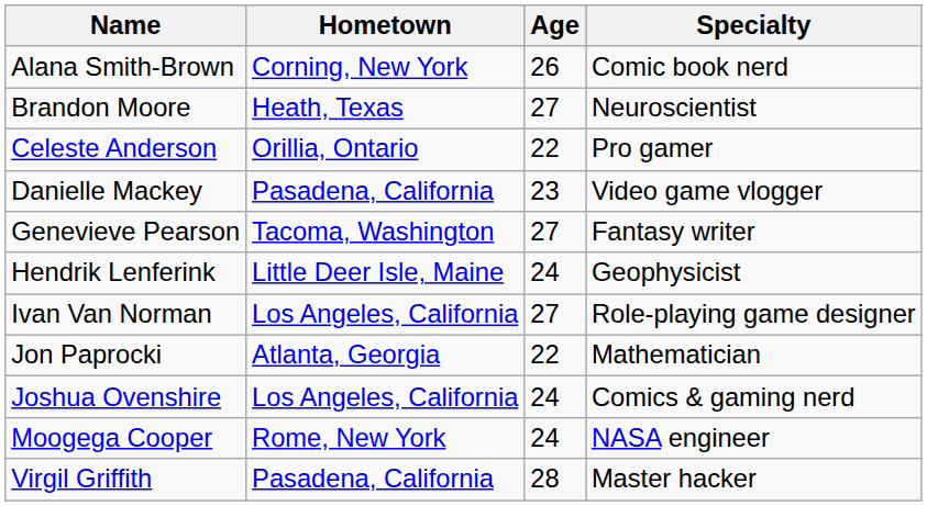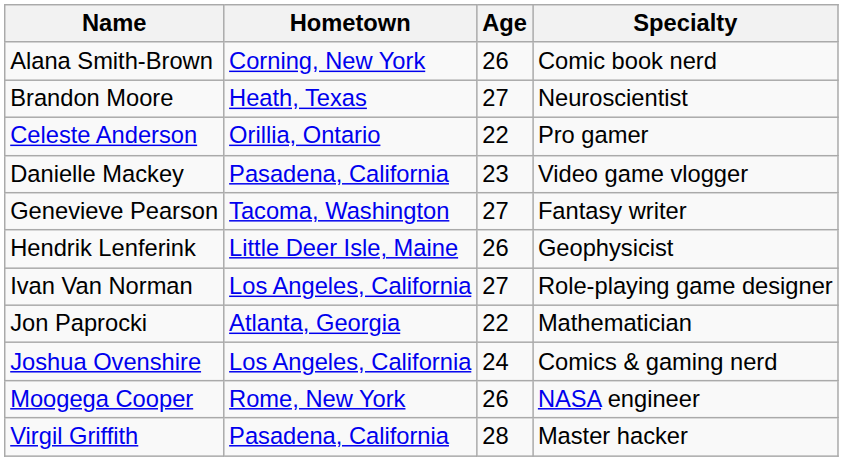 <table class="wikitable sortable">
 <tr>
 <th>Name</th>
 <th>Hometown</th>
 <th>Age</th>
 <th>Specialty</th>
 </tr>
 <tr>
 <td>Alana Smith-Brown</td>
 <td><a href='#'>Corning, New York</a></td>
 <td>26</td>
 <td>Comic book nerd</td>
 </tr>
 <tr>
 <td>Brandon Moore</td>
 <td><a href='#'>Heath, Texas</a></td>
 <td>27</td>
 <td>Neuroscientist</td>
 </tr>
 <tr>
 <td><a href='#'>Celeste Anderson</a></td>
 <td><a href='#'>Orillia, Ontario</a></td>
 <td>22</td>
 <td>Pro gamer</td>
 </tr>
 <tr>
 <td>Danielle Mackey</td>
 <td><a href='#'>Pasadena, California</a></td>
 <td>23</td>
 <td>Video game vlogger</td>
 </tr>
 <tr>
 <td>Genevieve Pearson</td>
 <td><a href='#'>Tacoma, Washington</a></td>
 <td>27</td>
 <td>Fantasy writer</td>
 </tr>
 <tr>
 <td>Hеndrik Lеnfеrink</td>
 <td><a href='#'>Little Deer Isle, Maine</a></td>
-<td>24</td>
+<td>26</td>
 <td>Geophysicist</td>
 </tr>
 <tr>
 <td>Ivan Van Norman</td>
 <td><a href='#'>Los Angeles, California</a></td>
 <td>27</td>
 <td>Role-playing game designer</td>
 </tr>
 <tr>
 <td>Jon Paprocki</td>
 <td><a href='#'>Atlanta, Georgia</a></td>
 <td>22</td>
 <td>Mathematician</td>
 </tr>
 <tr>
 <td><a href='#'>Joshua Ovenshire</a></td>
 <td><a href='#'>Los Angeles, California</a></td>
 <td>24</td>
 <td>Comics & gaming nerd</td>
 </tr>
 <tr>
 <td><a href='#'>Moogega Cooper</a></td>
 <td><a href='#'>Rome, New York</a></td>
-<td>24</td>
+<td>26</td>
 <td><a href='#'>NASA</a> engineer</td>
 </tr>
 <tr>
 <td><a href='#'>Virgil Griffith</a></td>
 <td><a href='#'>Pasadena, California</a></td>
 <td>28</td>
 <td>Master hacker</td>
 </tr>
 </table>
